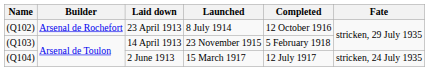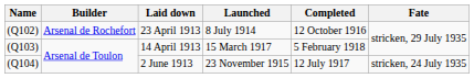 <table class="wikitable nowraplinks">
 <tr>
 <th>Name</th>
 <th>Builder</th>
 <th>Laid down</th>
 <th>Launched</th>
 <th>Completed</th>
 <th>Fate</th>
 </tr>
 <tr>
 <td> (Q102)</td>
 <td><a href='#'>Arsenal de Rochefort</a></td>
 <td>23 April 1913</td>
 <td>8 July 1914</td>
 <td>12 October 1916</td>
 <td rowspan=2>stricken, 29 July 1935</td>
 </tr>
 <tr>
 <td> (Q103)</td>
 <td rowspan=2><a href='#'>Arsenal de Toulon</a></td>
 <td>14 April 1913</td>
-<td>23 November 1915</td>
+<td>15 March 1917</td>
 <td>5 February 1918</td>
 </tr>
 <tr>
 <td> (Q104)</td>
 <td>2 June 1913</td>
-<td>15 March 1917</td>
+<td>23 November 1915</td>
 <td>12 July 1917</td>
 <td>stricken, 24 July 1935</td>
 </tr>
 </table>
